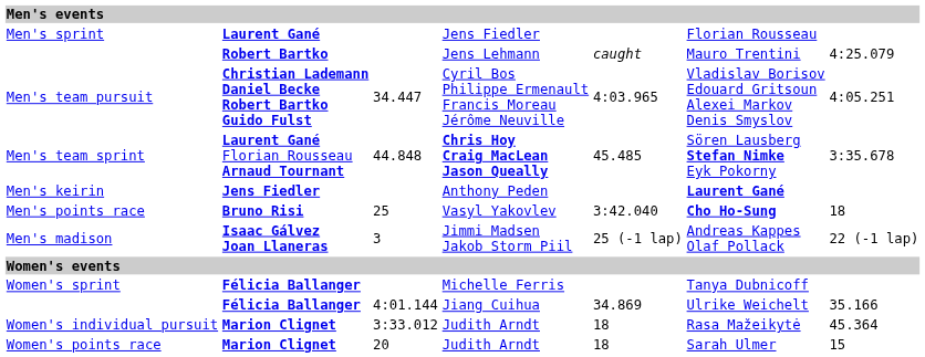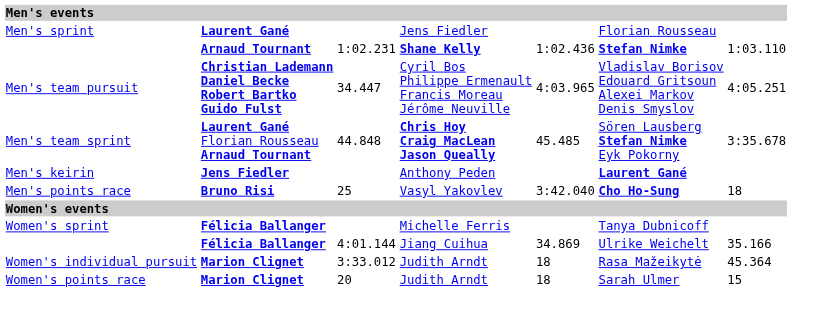 <table>
 <tr bgcolor="#cccccc">
 <td colspan=7><strong>Men's events</strong></td>
 </tr>
 <tr>
 <td><a href='#'>Men's sprint</a> <br></td>
 <td><strong><a href='#'>Laurent Gané</a></strong><br></td>
 <td></td>
 <td><a href='#'>Jens Fiedler</a><br></td>
 <td></td>
 <td><a href='#'>Florian Rousseau</a><br></td>
 <td></td>
 </tr>
 <tr>
 <td><br></td>
-<td><strong><a href='#'>Robert Bartko</a></strong><br></td>
-<td></td>
-<td><a href='#'>Jens Lehmann</a><br></td>
-<td><em>caught</em></td>
-<td><a href='#'>Mauro Trentini</a><br></td>
-<td>4:25.079</td>
+<td><strong><a href='#'>Arnaud Tournant</a></strong><br></td>
+<td>1:02.231</td>
+<td><strong><a href='#'>Shane Kelly</a></strong><br></td>
+<td>1:02.436</td>
+<td><strong><a href='#'>Stefan Nimke</a></strong><br></td>
+<td>1:03.110</td>
 </tr>
 <tr>
 <td><a href='#'>Men's team pursuit</a><br></td>
 <td><strong><a href='#'>Christian Lademann</a><br><a href='#'>Daniel Becke</a><br><a href='#'>Robert Bartko</a><br><a href='#'>Guido Fulst</a></strong><br></td>
 <td>34.447</td>
 <td><a href='#'>Cyril Bos</a><br><a href='#'>Philippe Ermenault</a><br><a href='#'>Francis Moreau</a><br><a href='#'>Jérôme Neuville</a><br></td>
 <td>4:03.965</td>
 <td><a href='#'>Vladislav Borisov</a><br><a href='#'>Edouard Gritsoun</a><br><a href='#'>Alexei Markov</a><br><a href='#'>Denis Smyslov</a><br></td>
 <td>4:05.251</td>
 </tr>
 <tr>
 <td><a href='#'>Men's team sprint</a><br></td>
 <td><strong><a href='#'>Laurent Gané</a><br></strong><a href='#'>Florian Rousseau</a><strong><br><a href='#'>Arnaud Tournant</a></strong><br></td>
 <td>44.848</td>
 <td><strong><a href='#'>Chris Hoy</a></strong><br><strong><a href='#'>Craig MacLean</a></strong><br><strong><a href='#'>Jason Queally</a></strong><br></td>
 <td>45.485</td>
 <td><a href='#'>Sören Lausberg</a><br><strong><a href='#'>Stefan Nimke</a></strong><br><a href='#'>Eyk Pokorny</a><br></td>
 <td>3:35.678</td>
 </tr>
 <tr>
 <td><a href='#'>Men's keirin</a><br></td>
 <td><strong><a href='#'>Jens Fiedler</a></strong><br></td>
 <td></td>
 <td><a href='#'>Anthony Peden</a><br></td>
 <td></td>
 <td><strong><a href='#'>Laurent Gané</a></strong><br></td>
 <td></td>
 </tr>
 <tr>
 <td><a href='#'>Men's points race</a><br></td>
 <td><strong><a href='#'>Bruno Risi</a></strong><br></td>
 <td>25</td>
 <td><a href='#'>Vasyl Yakovlev</a><br></td>
 <td>3:42.040</td>
 <td><strong><a href='#'>Cho Ho-Sung</a></strong><br></td>
 <td>18</td>
-</tr>
-<tr>
-<td><a href='#'>Men's madison</a><br></td>
-<td><strong><a href='#'>Isaac Gálvez</a><br><a href='#'>Joan Llaneras</a></strong><br></td>
-<td>3</td>
-<td><a href='#'>Jimmi Madsen</a><br><a href='#'>Jakob Storm Piil</a><br></td>
-<td>25 (-1 lap)</td>
-<td><a href='#'>Andreas Kappes</a><br><a href='#'>Olaf Pollack</a><br></td>
-<td>22 (-1 lap)</td>
 </tr>
 <tr bgcolor="#cccccc">
 <td colspan=7><strong>Women's events</strong></td>
 </tr>
 <tr>
 <td><a href='#'>Women's sprint</a> <br></td>
 <td><strong><a href='#'>Félicia Ballanger</a></strong><br></td>
 <td></td>
 <td><a href='#'>Michelle Ferris</a><br></td>
 <td></td>
 <td><a href='#'>Tanya Dubnicoff</a><br></td>
 <td></td>
 </tr>
 <tr>
 <td><br></td>
 <td><strong><a href='#'>Félicia Ballanger</a></strong><br></td>
 <td>4:01.144</td>
 <td><a href='#'>Jiang Cuihua</a><br></td>
 <td>34.869</td>
 <td><a href='#'>Ulrike Weichelt</a><br></td>
 <td>35.166</td>
 </tr>
 <tr>
 <td><a href='#'>Women's individual pursuit</a><br></td>
 <td><strong><a href='#'>Marion Clignet</a></strong><br></td>
 <td>3:33.012</td>
 <td><a href='#'>Judith Arndt</a><br></td>
 <td>18</td>
 <td><a href='#'>Rasa Mažeikytė</a><br></td>
 <td>45.364</td>
 </tr>
 <tr>
 <td><a href='#'>Women's points race</a><br></td>
 <td><strong><a href='#'>Marion Clignet</a></strong><br></td>
 <td>20</td>
 <td><a href='#'>Judith Arndt</a><br></td>
 <td>18</td>
 <td><a href='#'>Sarah Ulmer</a><br></td>
 <td>15</td>
 </tr>
 <tr>
 </tr>
 </table>
